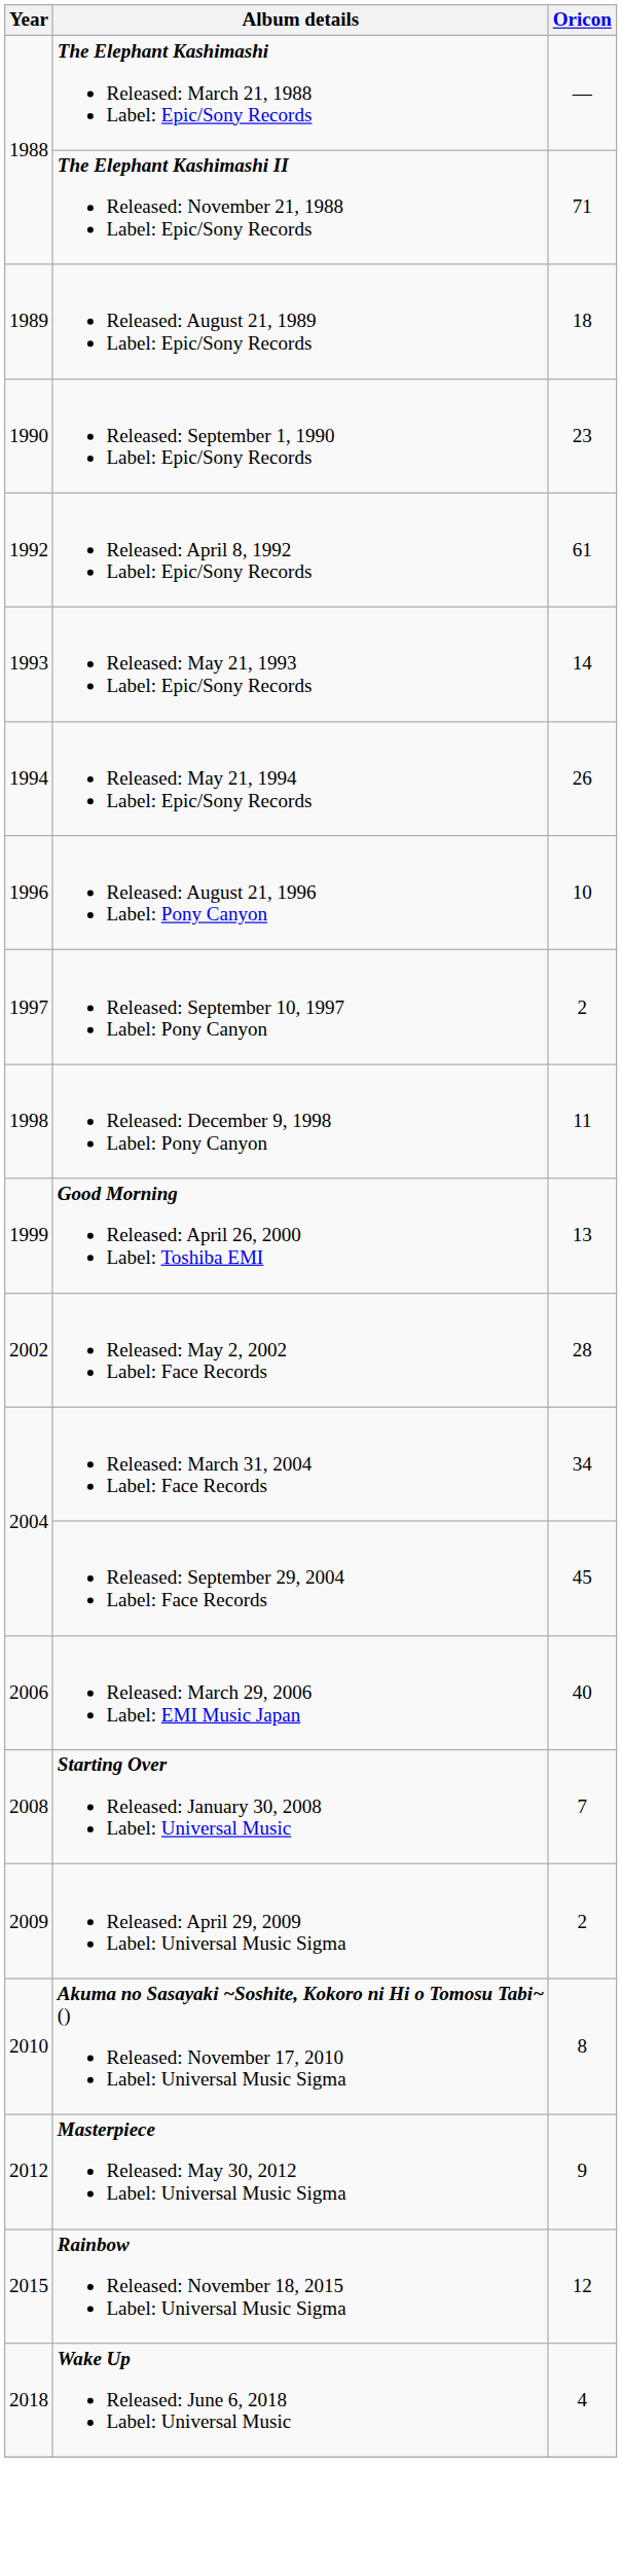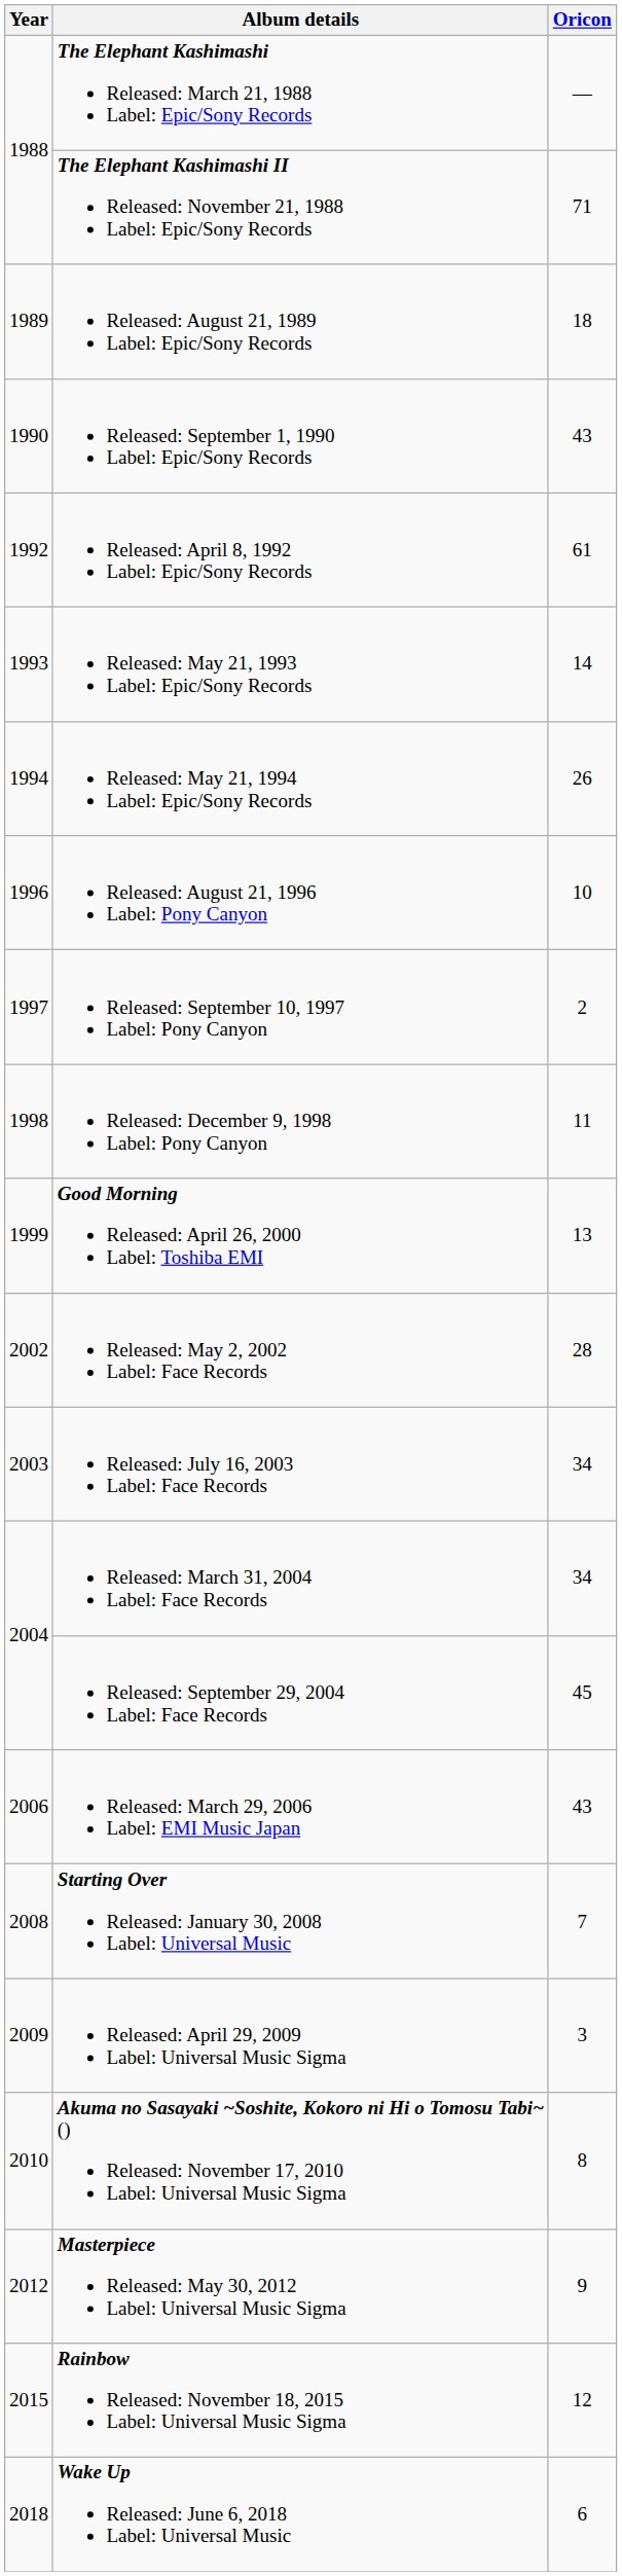 <table class="wikitable">
 <tr>
 <th>Year</th>
 <th>Album details</th>
 <th><a href='#'>Oricon</a></th>
 </tr>
 <tr>
 <td rowspan="2">1988</td>
 <td><strong><em>The Elephant Kashimashi</em></strong><br><ul><li>Released: March 21, 1988</li><li>Label: <a href='#'>Epic/Sony Records</a></li></ul></td>
 <td align="center">—</td>
 </tr>
 <tr>
 <td><strong><em>The Elephant Kashimashi II</em></strong><br><ul><li>Released: November 21, 1988</li><li>Label: Epic/Sony Records</li></ul></td>
 <td align="center">71</td>
 </tr>
 <tr>
 <td>1989</td>
 <td><br><ul><li>Released: August 21, 1989</li><li>Label: Epic/Sony Records</li></ul></td>
 <td align="center">18</td>
 </tr>
 <tr>
 <td>1990</td>
 <td><br><ul><li>Released: September 1, 1990</li><li>Label: Epic/Sony Records</li></ul></td>
-<td align="center">23</td>
+<td align="center">43</td>
 </tr>
 <tr>
 <td>1992</td>
 <td><br><ul><li>Released: April 8, 1992</li><li>Label: Epic/Sony Records</li></ul></td>
 <td align="center">61</td>
 </tr>
 <tr>
 <td>1993</td>
 <td><br><ul><li>Released: May 21, 1993</li><li>Label: Epic/Sony Records</li></ul></td>
 <td align="center">14</td>
 </tr>
 <tr>
 <td>1994</td>
 <td><br><ul><li>Released: May 21, 1994</li><li>Label: Epic/Sony Records</li></ul></td>
 <td align="center">26</td>
 </tr>
 <tr>
 <td>1996</td>
 <td><br><ul><li>Released: August 21, 1996</li><li>Label: <a href='#'>Pony Canyon</a></li></ul></td>
 <td align="center">10</td>
 </tr>
 <tr>
 <td>1997</td>
 <td><br><ul><li>Released: September 10, 1997</li><li>Label: Pony Canyon</li></ul></td>
 <td align="center">2</td>
 </tr>
 <tr>
 <td>1998</td>
 <td><br><ul><li>Released: December 9, 1998</li><li>Label: Pony Canyon</li></ul></td>
 <td align="center">11</td>
 </tr>
 <tr>
 <td>1999</td>
 <td><strong><em>Good Morning</em></strong><br><ul><li>Released: April 26, 2000</li><li>Label: <a href='#'>Toshiba EMI</a></li></ul></td>
 <td align="center">13</td>
 </tr>
 <tr>
 <td>2002</td>
 <td><br><ul><li>Released: May 2, 2002</li><li>Label: Face Records</li></ul></td>
 <td align="center">28</td>
 </tr>
 <tr>
+<td>2003</td>
+<td><br><ul><li>Released: July 16, 2003</li><li>Label: Face Records</li></ul></td>
+<td align="center">34</td>
+</tr>
+<tr>
 <td rowspan="2">2004</td>
 <td><br><ul><li>Released: March 31, 2004</li><li>Label: Face Records</li></ul></td>
 <td align="center">34</td>
 </tr>
 <tr>
 <td><br><ul><li>Released: September 29, 2004</li><li>Label: Face Records</li></ul></td>
 <td align="center">45</td>
 </tr>
 <tr>
 <td>2006</td>
 <td><br><ul><li>Released: March 29, 2006</li><li>Label: <a href='#'>EMI Music Japan</a></li></ul></td>
-<td align="center">40</td>
+<td align="center">43</td>
 </tr>
 <tr>
 <td>2008</td>
 <td><strong><em>Starting Over</em></strong><br><ul><li>Released: January 30, 2008</li><li>Label: <a href='#'>Universal Music</a></li></ul></td>
 <td align="center">7</td>
 </tr>
 <tr>
 <td>2009</td>
 <td><br><ul><li>Released: April 29, 2009</li><li>Label: Universal Music Sigma</li></ul></td>
-<td align="center">2</td>
+<td align="center">3</td>
 </tr>
 <tr>
 <td>2010</td>
 <td><strong><em>Akuma no Sasayaki ~Soshite, Kokoro ni Hi o Tomosu Tabi~</em></strong><br>()<br><ul><li>Released: November 17, 2010</li><li>Label: Universal Music Sigma</li></ul></td>
 <td align="center">8</td>
 </tr>
 <tr>
 <td>2012</td>
 <td><strong><em>Masterpiece</em></strong><br><ul><li>Released: May 30, 2012</li><li>Label: Universal Music Sigma</li></ul></td>
 <td align="center">9</td>
 </tr>
 <tr>
 <td>2015</td>
 <td><strong><em>Rainbow</em></strong><br><ul><li>Released: November 18, 2015</li><li>Label: Universal Music Sigma</li></ul></td>
 <td align="center">12</td>
 </tr>
 <tr>
 <td>2018</td>
 <td><strong><em>Wake Up</em></strong><br><ul><li>Released: June 6, 2018</li><li>Label: Universal Music</li></ul></td>
-<td align="center">4</td>
+<td align="center">6</td>
 </tr>
 <tr>
 </tr>
 </table>
